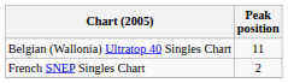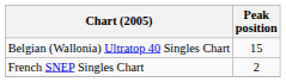 <table class="wikitable sortable">
 <tr>
 <th>Chart (2005)</th>
 <th>Peak<br>position</th>
 </tr>
 <tr>
 <td>Belgian (Wallonia) <a href='#'>Ultratop 40</a> Singles Chart</td>
-<td align="center">11</td>
+<td align="center">15</td>
 </tr>
 <tr>
 <td>French <a href='#'>SNEP</a> Singles Chart</td>
 <td align="center">2</td>
 </tr>
 <tr>
 </tr>
 </table>
